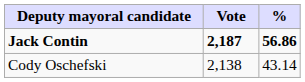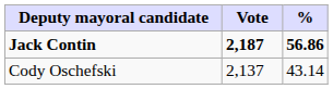 <table class="wikitable">
 <tr>
 <th style="background:#ddf; width:200px;">Deputy mayoral candidate</th>
 <th style="background:#ddf; width:50px;">Vote</th>
 <th style="background:#ddf; width:30px;">%</th>
 </tr>
 <tr>
 <td><strong>Jack Contin</strong></td>
 <td><strong>2,187</strong></td>
 <td><strong>56.86</strong></td>
 </tr>
 <tr>
 <td>Cody Oschefski</td>
-<td>2,138</td>
+<td>2,137</td>
 <td>43.14</td>
 </tr>
 </table>
